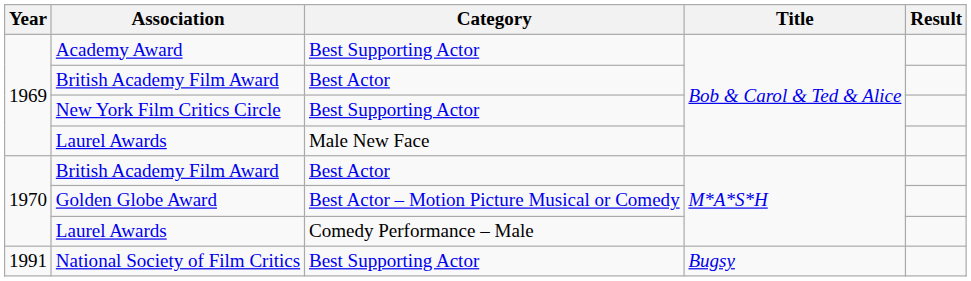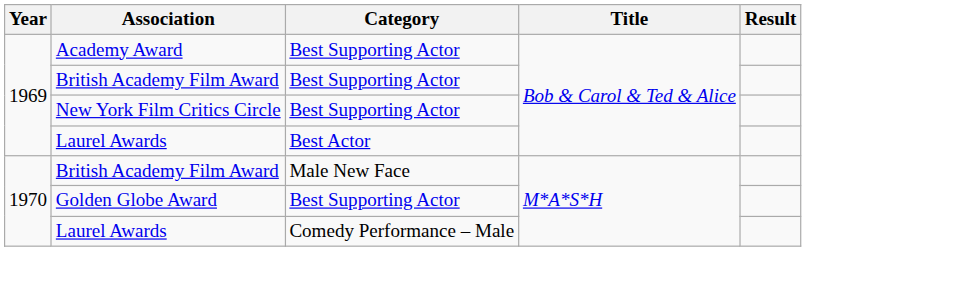 <table class="wikitable">
 <tr>
 <th>Year</th>
 <th>Association</th>
 <th>Category</th>
 <th>Title</th>
 <th>Result</th>
 </tr>
 <tr>
 <td rowspan="4">1969</td>
 <td><a href='#'>Academy Award</a></td>
 <td><a href='#'>Best Supporting Actor</a></td>
 <td rowspan=4><em><a href='#'>Bob & Carol & Ted & Alice</a></em></td>
 <td></td>
 </tr>
 <tr>
 <td><a href='#'>British Academy Film Award</a></td>
-<td><a href='#'>Best Actor</a></td>
+<td><a href='#'>Best Supporting Actor</a></td>
 <td></td>
 </tr>
 <tr>
 <td><a href='#'>New York Film Critics Circle</a></td>
 <td><a href='#'>Best Supporting Actor</a></td>
 <td></td>
 </tr>
 <tr>
 <td><a href='#'>Laurel Awards</a></td>
-<td>Male New Face</td>
+<td><a href='#'>Best Actor</a></td>
 <td></td>
 </tr>
 <tr>
 <td rowspan="3">1970</td>
 <td><a href='#'>British Academy Film Award</a></td>
-<td><a href='#'>Best Actor</a></td>
+<td>Male New Face</td>
 <td rowspan=3><em><a href='#'>M*A*S*H</a></em></td>
 <td></td>
 </tr>
 <tr>
 <td><a href='#'>Golden Globe Award</a></td>
-<td><a href='#'>Best Actor – Motion Picture Musical or Comedy</a></td>
+<td><a href='#'>Best Supporting Actor</a></td>
 <td></td>
 </tr>
 <tr>
 <td><a href='#'>Laurel Awards</a></td>
 <td>Comedy Performance – Male</td>
 <td></td>
 </tr>
-<tr>
-<td>1991</td>
-<td><a href='#'>National Society of Film Critics</a></td>
-<td><a href='#'>Best Supporting Actor</a></td>
-<td><em><a href='#'>Bugsy</a></em></td>
-<td></td>
-</tr>
 </table>
